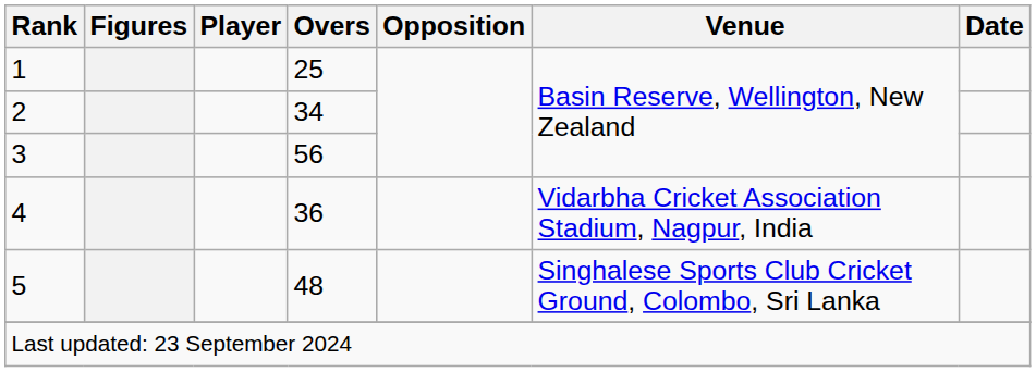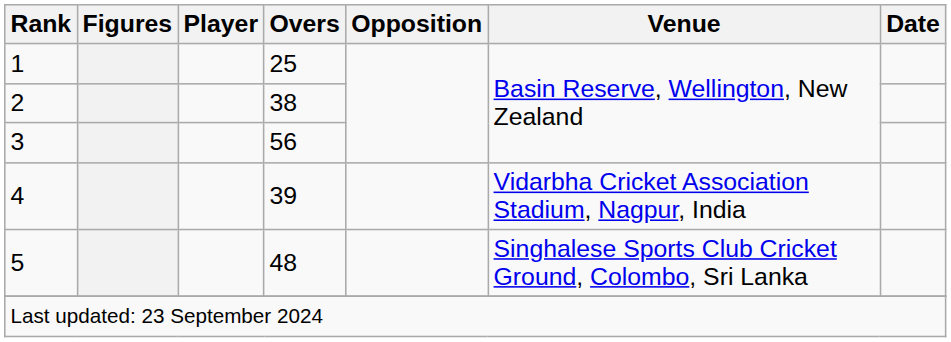 <table class="wikitable plainrowheaders sortable">
 <tr>
 <th scope=col>Rank</th>
 <th scope=col>Figures</th>
 <th scope=col>Player</th>
 <th scope=col>Overs</th>
 <th scope=col>Opposition</th>
 <th scope=col>Venue</th>
 <th scope=col>Date</th>
 </tr>
 <tr>
 <td>1</td>
 <th></th>
 <td></td>
 <td>25</td>
 <td rowspan=3></td>
 <td rowspan=3><a href='#'>Basin Reserve</a>, <a href='#'>Wellington</a>, New Zealand</td>
 <td></td>
 </tr>
 <tr>
 <td>2</td>
 <th></th>
 <td></td>
-<td>34</td>
+<td>38</td>
 <td></td>
 </tr>
 <tr>
 <td>3</td>
 <th></th>
 <td></td>
 <td>56</td>
 <td></td>
 </tr>
 <tr>
 <td>4</td>
 <th></th>
 <td></td>
-<td>36</td>
+<td>39</td>
 <td></td>
 <td><a href='#'>Vidarbha Cricket Association Stadium</a>, <a href='#'>Nagpur</a>, India</td>
 <td></td>
 </tr>
 <tr>
 <td>5</td>
 <th></th>
 <td></td>
 <td>48</td>
 <td></td>
 <td><a href='#'>Singhalese Sports Club Cricket Ground</a>, <a href='#'>Colombo</a>, Sri Lanka</td>
 <td></td>
 </tr>
 <tr>
 </tr>
 <tr class=sortbottom>
 <td colspan=7><small>Last updated: 23 September 2024</small></td>
 </tr>
 </table>
